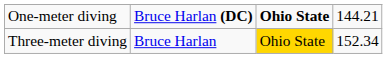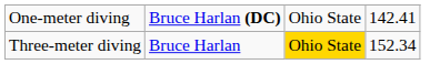 <table class="wikitable sortable" style="text-align:left">
 <tr>
 </tr>
 <tr>
 <td>One-meter diving</td>
 <td><a href='#'>Bruce Harlan</a> <strong>(DC)</strong></td>
-<td><strong>Ohio State</strong></td>
-<td>144.21</td>
+<td>Ohio State</td>
+<td>142.41</td>
 </tr>
 <tr>
 <td>Three-meter diving</td>
 <td><a href='#'>Bruce Harlan</a></td>
 <td style="background: gold;">Ohio State</td>
 <td>152.34</td>
 </tr>
 </table>
